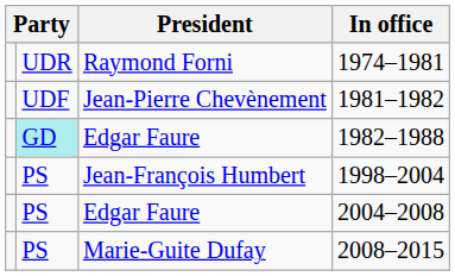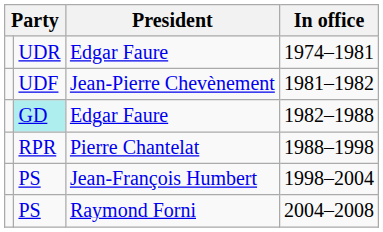 <table class="wikitable">
 <tr>
 <th colspan="2">Party</th>
 <th>President</th>
 <th>In office</th>
 </tr>
 <tr>
 <td></td>
 <td><a href='#'>UDR</a></td>
-<td><a href='#'>Raymond Forni</a></td>
+<td><a href='#'>Edgar Faure</a></td>
 <td>1974–1981</td>
 </tr>
 <tr>
 <td></td>
 <td><a href='#'>UDF</a></td>
 <td><a href='#'>Jean-Pierre Chevènement</a></td>
 <td>1981–1982</td>
 </tr>
 <tr>
 <td></td>
 <td style="background: paleturquoise;"><a href='#'>GD</a></td>
 <td><a href='#'>Edgar Faure</a></td>
 <td>1982–1988</td>
 </tr>
 <tr>
 <td></td>
+<td><a href='#'>RPR</a></td>
+<td><a href='#'>Pierre Chantelat</a></td>
+<td>1988–1998</td>
+</tr>
+<tr>
+<td></td>
 <td><a href='#'>PS</a></td>
 <td><a href='#'>Jean-François Humbert</a></td>
 <td>1998–2004</td>
 </tr>
 <tr>
 <td></td>
 <td><a href='#'>PS</a></td>
-<td><a href='#'>Edgar Faure</a></td>
+<td><a href='#'>Raymond Forni</a></td>
 <td>2004–2008</td>
 </tr>
-<tr>
-<td></td>
-<td><a href='#'>PS</a></td>
-<td><a href='#'>Marie-Guite Dufay</a></td>
-<td>2008–2015</td>
-</tr>
 </table>
